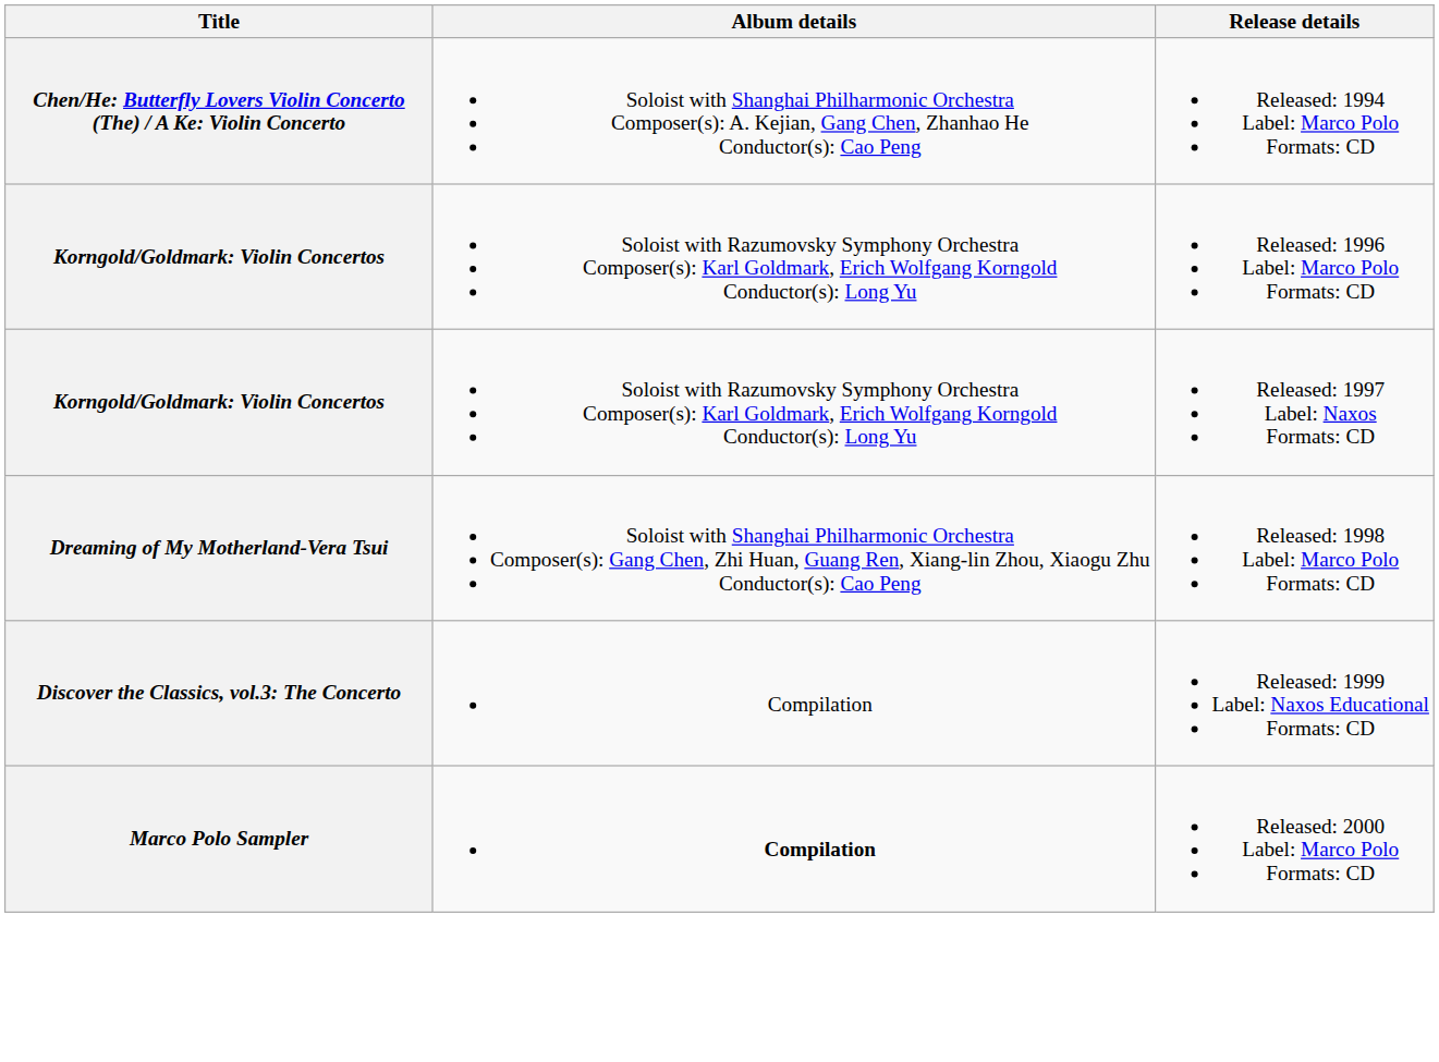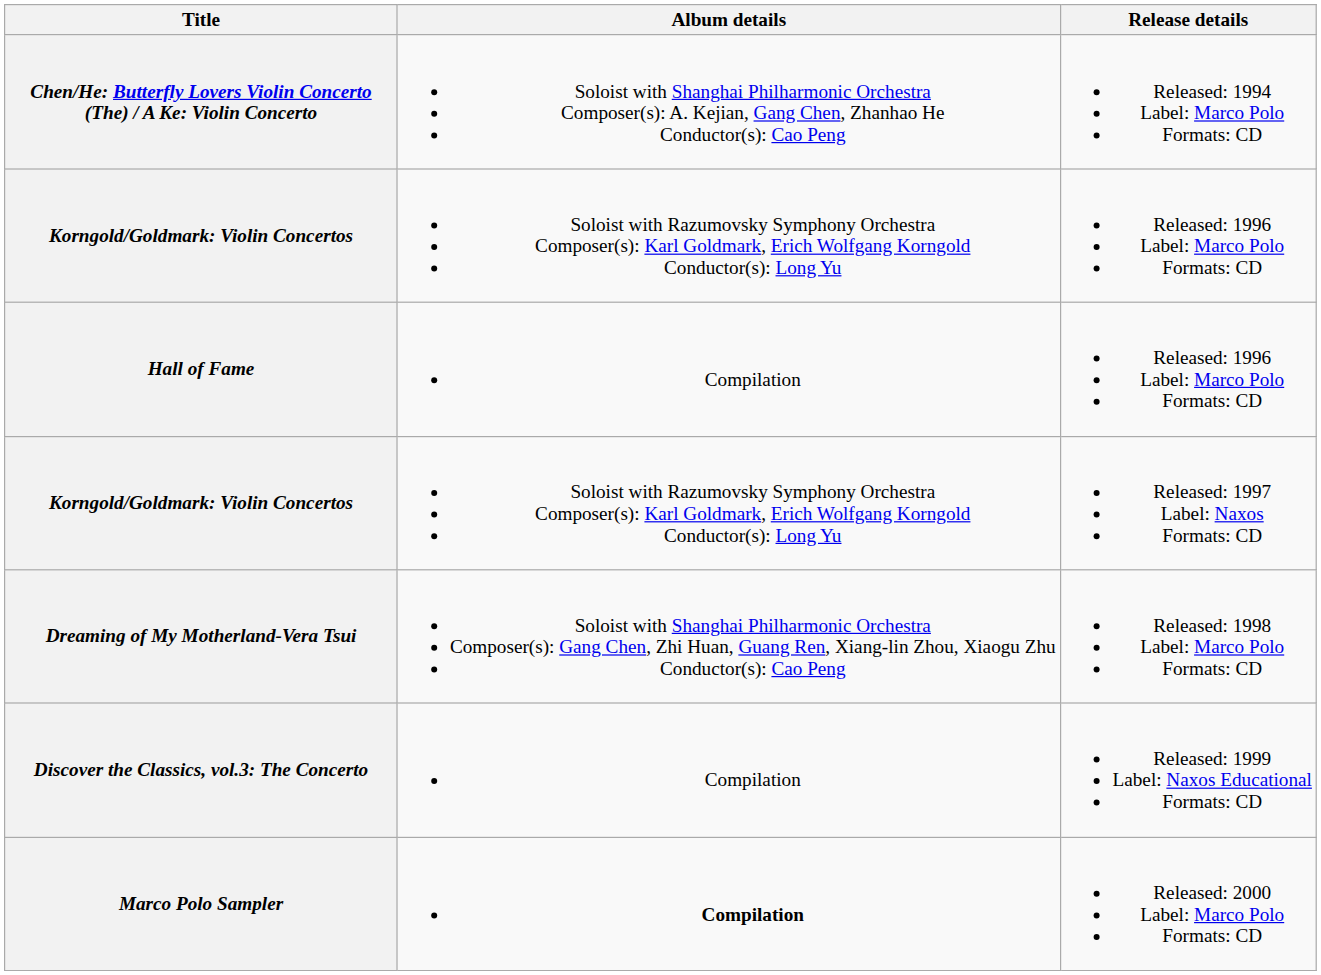 <table class="wikitable plainrowheaders" style="text-align:center;">
 <tr>
 <th scope="col" style="width:20em;">Title</th>
 <th scope="col">Album details</th>
 <th scope="col">Release details</th>
 </tr>
 <tr>
 <th scope="row"><em>Chen/He: <a href='#'>Butterfly Lovers Violin Concerto</a> (The) / A Ke: Violin Concerto</em></th>
 <td><br><ul><li>Soloist with <a href='#'>Shanghai Philharmonic Orchestra</a></li><li>Composer(s): A. Kejian, <a href='#'>Gang Chen</a>, Zhanhao He</li><li>Conductor(s): <a href='#'>Cao Peng</a></li></ul></td>
 <td><br><ul><li>Released: 1994</li><li>Label: <a href='#'>Marco Polo</a></li><li>Formats: CD</li></ul></td>
 </tr>
 <tr>
 <th scope="row"><em>Korngold/Goldmark: Violin Concertos</em></th>
 <td><br><ul><li>Soloist with Razumovsky Symphony Orchestra</li><li>Composer(s): <a href='#'>Karl Goldmark</a>, <a href='#'>Erich Wolfgang Korngold</a></li><li>Conductor(s): <a href='#'>Long Yu</a></li></ul></td>
+<td><br><ul><li>Released: 1996</li><li>Label: <a href='#'>Marco Polo</a></li><li>Formats: CD</li></ul></td>
+</tr>
+<tr>
+<th scope="row"><em>Hall of Fame</em></th>
+<td><br><ul><li>Compilation</li></ul></td>
 <td><br><ul><li>Released: 1996</li><li>Label: <a href='#'>Marco Polo</a></li><li>Formats: CD</li></ul></td>
 </tr>
 <tr>
 <th scope="row"><em>Korngold/Goldmark: Violin Concertos</em></th>
 <td><br><ul><li>Soloist with Razumovsky Symphony Orchestra</li><li>Composer(s): <a href='#'>Karl Goldmark</a>, <a href='#'>Erich Wolfgang Korngold</a></li><li>Conductor(s): <a href='#'>Long Yu</a></li></ul></td>
 <td><br><ul><li>Released: 1997</li><li>Label: <a href='#'>Naxos</a></li><li>Formats: CD</li></ul></td>
 </tr>
 <tr>
 <th scope="row"><em>Dreaming of My Motherland-Vera Tsui</em></th>
 <td><br><ul><li>Soloist with <a href='#'>Shanghai Philharmonic Orchestra</a></li><li>Composer(s): <a href='#'>Gang Chen</a>, Zhi Huan, <a href='#'>Guang Ren</a>, Xiang-lin Zhou, Xiaogu Zhu</li><li>Conductor(s): <a href='#'>Cao Peng</a></li></ul></td>
 <td><br><ul><li>Released: 1998</li><li>Label: <a href='#'>Marco Polo</a></li><li>Formats: CD</li></ul></td>
 </tr>
 <tr>
 <th scope="row"><em>Discover the Classics, vol.3: The Concerto</em></th>
 <td><br><ul><li>Compilation</li></ul></td>
 <td><br><ul><li>Released: 1999</li><li>Label: <a href='#'>Naxos Educational</a></li><li>Formats: CD</li></ul></td>
 </tr>
 <tr>
 <th scope="row"><em>Marco Polo Sampler</em></th>
 <td><strong><br><ul><li>Compilation</li></ul></strong></td>
 <td><br><ul><li>Released: 2000</li><li>Label: <a href='#'>Marco Polo</a></li><li>Formats: CD</li></ul></td>
 </tr>
 </table>
